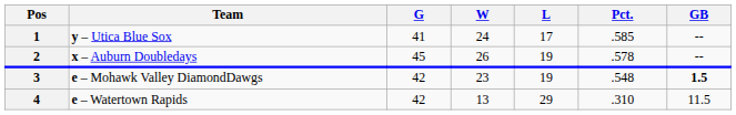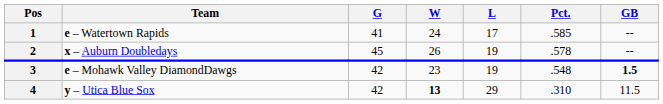 <table class="wikitable plainrowheaders" width="70%" style="text-align:center;">
 <tr>
 <th scope="col" width="5%">Pos</th>
 <th scope="col" width="25%">Team</th>
 <th scope="col" width="5%"><a href='#'>G</a></th>
 <th scope="col" width="5%"><a href='#'>W</a></th>
 <th scope="col" width="5%"><a href='#'>L</a></th>
 <th scope="col" width="7%"><a href='#'>Pct.</a></th>
 <th scope="col" width="5%"><a href='#'>GB</a></th>
 </tr>
 <tr>
 <th>1</th>
-<td style="text-align:left;"><strong>y</strong> – <a href='#'>Utica Blue Sox</a></td>
+<td style="text-align:left;"><strong>e</strong> – Watertown Rapids</td>
 <td>41</td>
 <td>24</td>
 <td>17</td>
 <td>.585</td>
 <td>--</td>
 </tr>
 <tr>
 <th>2</th>
 <td style="text-align:left;"><strong>x</strong> – <a href='#'>Auburn Doubledays</a></td>
 <td>45</td>
 <td>26</td>
 <td>19</td>
 <td>.578</td>
 <td>--</td>
 </tr>
 <tr>
 </tr>
 <tr |- style="border-top:3px solid blue;">
 <th>3</th>
 <td style="text-align:left;"><strong>e</strong> – Mohawk Valley DiamondDawgs</td>
 <td>42</td>
 <td>23</td>
 <td>19</td>
 <td>.548</td>
 <td><strong>1.5</strong></td>
 </tr>
 <tr>
 <th>4</th>
-<td style="text-align:left;"><strong>e</strong> – Watertown Rapids</td>
+<td style="text-align:left;"><strong>y</strong> – <a href='#'>Utica Blue Sox</a></td>
 <td>42</td>
-<td>13</td>
+<td><strong>13</strong></td>
 <td>29</td>
 <td>.310</td>
 <td>11.5</td>
 </tr>
 </table>
